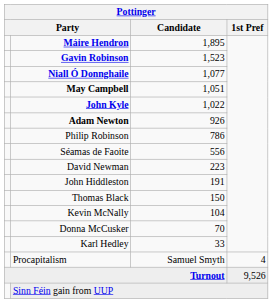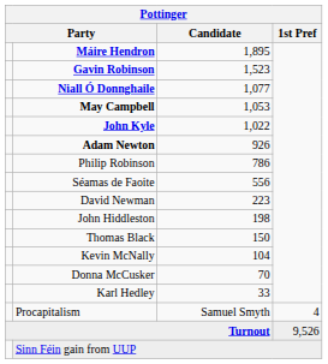 <table class="wikitable">
 <tr>
 <th colspan="4" style="text-align:center;"><a href='#'>Pottinger</a></th>
 </tr>
 <tr>
 <th colspan="2"  style="text-align:center; width:200px;">Party</th>
 <th width=150>Candidate</th>
 <th width=60>1st Pref</th>
 </tr>
 <tr>
 <td></td>
 <td style="text-align:right;"><strong><a href='#'>Máire Hendron</a></strong></td>
 <td style="text-align:right;">1,895</td>
 </tr>
 <tr>
 <td></td>
 <td style="text-align:right;"><strong><a href='#'>Gavin Robinson</a></strong></td>
 <td style="text-align:right;">1,523</td>
 </tr>
 <tr>
 <td></td>
 <td style="text-align:right;"><strong><a href='#'>Niall Ó Donnghaile</a></strong></td>
 <td style="text-align:right;">1,077</td>
 </tr>
 <tr>
 <td></td>
 <td style="text-align:right;"><strong>May Campbell</strong></td>
-<td style="text-align:right;">1,051</td>
+<td style="text-align:right;">1,053</td>
 </tr>
 <tr>
 <td></td>
 <td style="text-align:right;"><strong><a href='#'>John Kyle</a></strong></td>
 <td style="text-align:right;">1,022</td>
 </tr>
 <tr>
 <td></td>
 <td style="text-align:right;"><strong>Adam Newton</strong></td>
 <td style="text-align:right;">926</td>
 </tr>
 <tr>
 <td></td>
 <td style="text-align:right;">Philip Robinson</td>
 <td style="text-align:right;">786</td>
 </tr>
 <tr>
 <td></td>
 <td style="text-align:right;">Séamas de Faoite</td>
 <td style="text-align:right;">556</td>
 </tr>
 <tr>
 <td></td>
 <td style="text-align:right;">David Newman</td>
 <td style="text-align:right;">223</td>
 </tr>
 <tr>
 <td></td>
 <td style="text-align:right;">John Hiddleston</td>
-<td style="text-align:right;">191</td>
+<td style="text-align:right;">198</td>
 </tr>
 <tr>
 <td></td>
 <td style="text-align:right;">Thomas Black</td>
 <td style="text-align:right;">150</td>
 </tr>
 <tr>
 <td></td>
 <td style="text-align:right;">Kevin McNally</td>
 <td style="text-align:right;">104</td>
 </tr>
 <tr>
 <td></td>
 <td style="text-align:right;">Donna McCusker</td>
 <td style="text-align:right;">70</td>
 </tr>
 <tr>
 <td></td>
 <td style="text-align:right;">Karl Hedley</td>
 <td style="text-align:right;">33</td>
 </tr>
 <tr>
 <td></td>
 <td>Procapitalism</td>
 <td style="text-align:right;">Samuel Smyth</td>
 <td style="text-align:right;">4</td>
 </tr>
 <tr style="background:#eee;">
 <td colspan="3" style="text-align:right;"><strong><a href='#'>Turnout</a></strong></td>
 <td style="text-align:right;">9,526</td>
 </tr>
 <tr>
 <td bgcolor=></td>
 <td colspan="3" style="background:#eee;"><a href='#'>Sinn Féin</a> gain from <a href='#'>UUP</a></td>
 </tr>
 </table>
